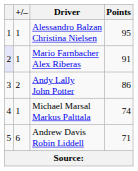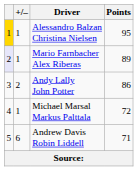 <table class="wikitable" style="font-size: 95%;">
 <tr>
 <th scope="col"></th>
 <th scope="col">+/–</th>
 <th scope="col">Driver</th>
 <th scope="col">Points</th>
 </tr>
 <tr>
-<td align=center>1</td>
+<td align=center style="background: gold;">1</td>
 <td align="left"> 1</td>
 <td> <a href='#'>Alessandro Balzan</a><br> <a href='#'>Christina Nielsen</a></td>
 <td align=right>95</td>
 </tr>
 <tr>
 <td align=center style="background: lavender;">2</td>
 <td align="left"> 1</td>
 <td> <a href='#'>Mario Farnbacher</a><br> <a href='#'>Alex Riberas</a></td>
-<td align=right>91</td>
+<td align=right>89</td>
 </tr>
 <tr>
 <td align=center>3</td>
 <td align="left"> 2</td>
 <td> <a href='#'>Andy Lally</a><br> <a href='#'>John Potter</a></td>
 <td align=right>86</td>
 </tr>
 <tr>
 <td align=center>4</td>
 <td align="left"> 1</td>
 <td> Michael Marsal<br> <a href='#'>Markus Palttala</a></td>
-<td align=right>74</td>
+<td align=right>72</td>
 </tr>
 <tr>
 <td align=center>5</td>
 <td align="left"> 6</td>
 <td> Andrew Davis<br> <a href='#'>Robin Liddell</a></td>
 <td align=right>71</td>
 </tr>
 <tr>
 <th colspan=5>Source:</th>
 </tr>
 </table>
